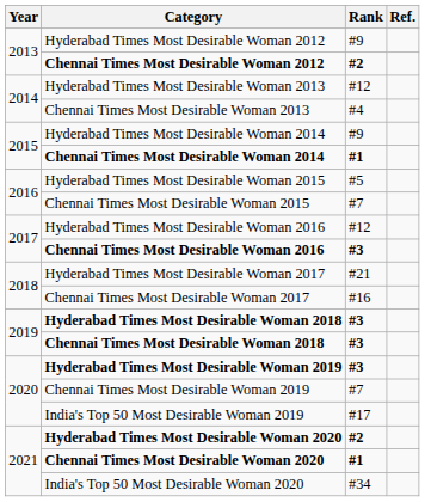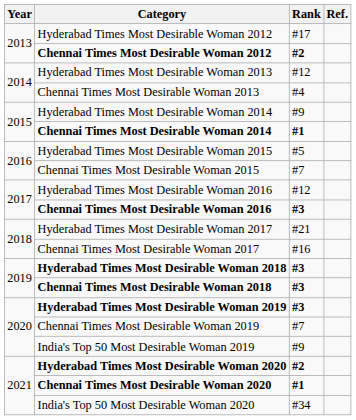 <table class="wikitable">
 <tr>
 <th>Year</th>
 <th>Category</th>
 <th>Rank</th>
 <th>Ref.</th>
 </tr>
 <tr>
 <td rowspan="2">2013</td>
 <td>Hyderabad Times Most Desirable Woman 2012</td>
-<td>#9</td>
+<td>#17</td>
 <td></td>
 </tr>
 <tr>
 <td><strong>Chennai Times Most Desirable Woman 2012</strong></td>
 <td><strong>#2</strong></td>
 <td></td>
 </tr>
 <tr>
 <td rowspan="2">2014</td>
 <td>Hyderabad Times Most Desirable Woman 2013</td>
 <td>#12</td>
 <td></td>
 </tr>
 <tr>
 <td>Chennai Times Most Desirable Woman 2013</td>
 <td>#4</td>
 <td></td>
 </tr>
 <tr>
 <td rowspan="2">2015</td>
 <td>Hyderabad Times Most Desirable Woman 2014</td>
 <td>#9</td>
 <td></td>
 </tr>
 <tr>
 <td><strong>Chennai Times Most Desirable Woman 2014</strong></td>
 <td><strong>#1</strong></td>
 <td></td>
 </tr>
 <tr>
 <td rowspan="2">2016</td>
 <td>Hyderabad Times Most Desirable Woman 2015</td>
 <td>#5</td>
 <td></td>
 </tr>
 <tr>
 <td>Chennai Times Most Desirable Woman 2015</td>
 <td>#7</td>
 <td></td>
 </tr>
 <tr>
 <td rowspan="2">2017</td>
 <td>Hyderabad Times Most Desirable Woman 2016</td>
 <td>#12</td>
 <td></td>
 </tr>
 <tr>
 <td><strong>Chennai Times Most Desirable Woman 2016</strong></td>
 <td><strong>#3</strong></td>
 <td></td>
 </tr>
 <tr>
 <td rowspan="2">2018</td>
 <td>Hyderabad Times Most Desirable Woman 2017</td>
 <td>#21</td>
 <td></td>
 </tr>
 <tr>
 <td>Chennai Times Most Desirable Woman 2017</td>
 <td>#16</td>
 <td></td>
 </tr>
 <tr>
 <td rowspan="2">2019</td>
 <td><strong>Hyderabad Times Most Desirable Woman 2018</strong></td>
 <td><strong>#3</strong></td>
 <td></td>
 </tr>
 <tr>
 <td><strong>Chennai Times Most Desirable Woman 2018</strong></td>
 <td><strong>#3</strong></td>
 <td></td>
 </tr>
 <tr>
 <td rowspan="3">2020</td>
 <td><strong>Hyderabad Times Most Desirable Woman 2019</strong></td>
 <td><strong>#3</strong></td>
 <td></td>
 </tr>
 <tr>
 <td>Chennai Times Most Desirable Woman 2019</td>
 <td>#7</td>
 <td></td>
 </tr>
 <tr>
 <td>India's Top 50 Most Desirable Woman 2019</td>
-<td>#17</td>
+<td>#9</td>
 <td></td>
 </tr>
 <tr>
 <td rowspan="3">2021</td>
 <td><strong>Hyderabad Times Most Desirable Woman 2020</strong></td>
 <td><strong>#2</strong></td>
 <td></td>
 </tr>
 <tr>
 <td><strong>Chennai Times Most Desirable Woman 2020</strong></td>
 <td><strong>#1</strong></td>
 <td></td>
 </tr>
 <tr>
 <td>India's Top 50 Most Desirable Woman 2020</td>
 <td>#34</td>
 <td></td>
 </tr>
 </table>
